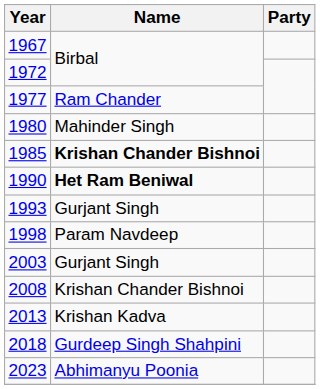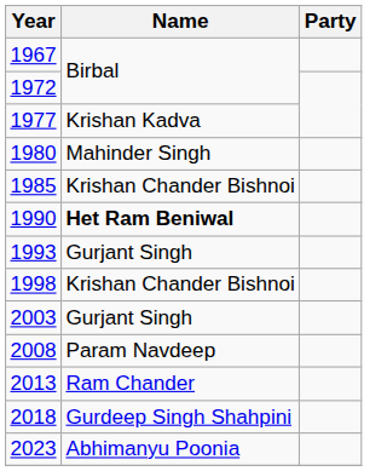 <table class="wikitable">
 <tr>
 <th>Year</th>
 <th>Name</th>
 <th colspan=2>Party</th>
 </tr>
 <tr>
 <td><a href='#'>1967</a></td>
 <td rowspan=2>Birbal</td>
 <td></td>
 </tr>
 <tr>
 <td><a href='#'>1972</a></td>
 </tr>
 <tr>
 <td><a href='#'>1977</a></td>
-<td><a href='#'>Ram Chander</a></td>
+<td>Krishan Kadva</td>
 </tr>
 <tr>
 <td><a href='#'>1980</a></td>
 <td>Mahinder Singh</td>
 <td></td>
 </tr>
 <tr>
 <td><a href='#'>1985</a></td>
-<td><strong>Krishan Chander Bishnoi</strong></td>
+<td>Krishan Chander Bishnoi</td>
 <td></td>
 </tr>
 <tr>
 <td><a href='#'>1990</a></td>
 <td><strong>Het Ram Beniwal</strong></td>
 <td></td>
 </tr>
 <tr>
 <td><a href='#'>1993</a></td>
 <td>Gurjant Singh</td>
 <td></td>
 </tr>
 <tr>
 <td><a href='#'>1998</a></td>
-<td>Param Navdeep</td>
+<td>Krishan Chander Bishnoi</td>
 <td></td>
 </tr>
 <tr>
 <td><a href='#'>2003</a></td>
 <td>Gurjant Singh</td>
 <td></td>
 </tr>
 <tr>
 <td><a href='#'>2008</a></td>
-<td>Krishan Chander Bishnoi</td>
+<td>Param Navdeep</td>
 <td></td>
 </tr>
 <tr>
 <td><a href='#'>2013</a></td>
-<td>Krishan Kadva</td>
+<td><a href='#'>Ram Chander</a></td>
 <td></td>
 </tr>
 <tr>
 <td><a href='#'>2018</a></td>
 <td><a href='#'>Gurdeep Singh Shahpini</a></td>
 <td></td>
 </tr>
 <tr>
 <td><a href='#'>2023</a></td>
 <td><a href='#'>Abhimanyu Poonia</a></td>
 <td></td>
 </tr>
 <tr>
 </tr>
 </table>
